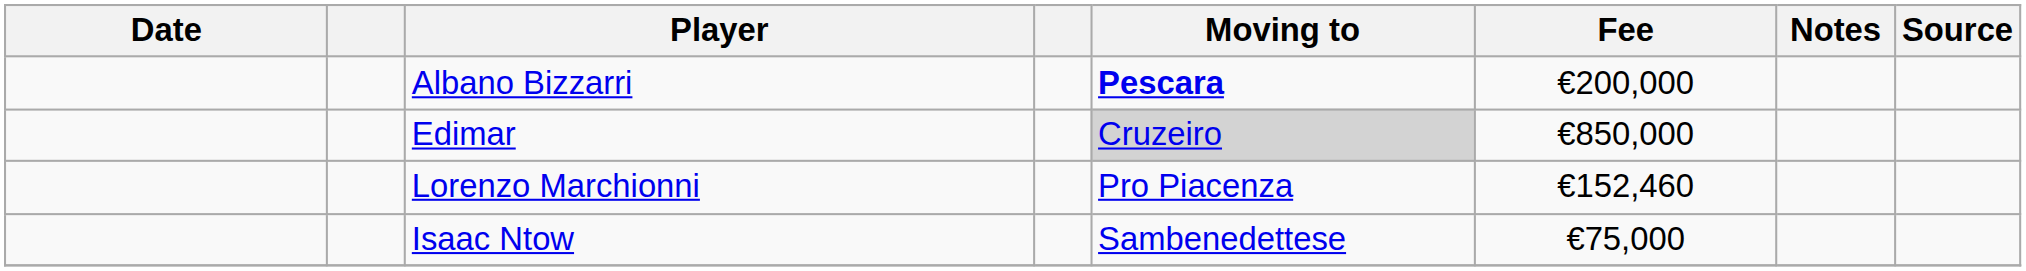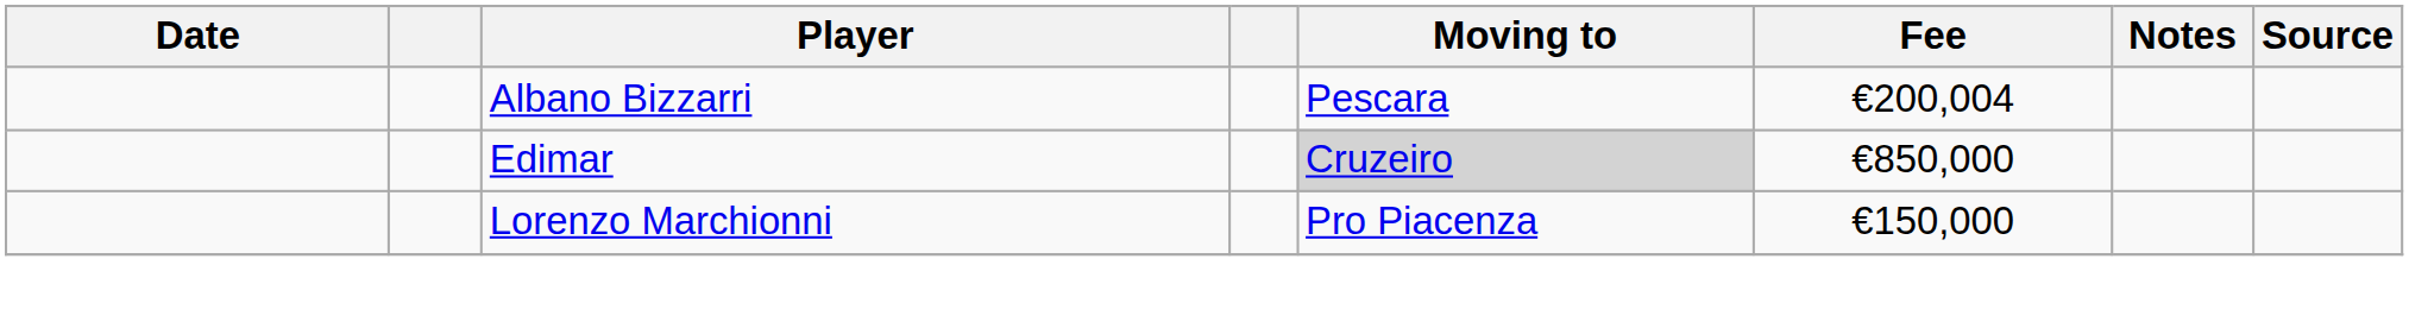 <table class="wikitable sortable">
 <tr>
 <th style="width:150px;">Date</th>
 <th style="width:30px;"></th>
 <th style="width:300px;">Player</th>
 <th style="width:20px;"></th>
 <th style="width:180px;">Moving to</th>
 <th style="width:140px;" class="unsortable">Fee</th>
 <th style="width:50px;" class="unsortable">Notes</th>
 <th style="width:10px;">Source</th>
 </tr>
 <tr>
 <td></td>
 <td align=center></td>
 <td> <a href='#'>Albano Bizzarri</a></td>
 <td align=center></td>
-<td><strong> <a href='#'>Pescara</a></strong></td>
-<td align=center>€200,000</td>
+<td> <a href='#'>Pescara</a></td>
+<td align=center>€200,004</td>
 <td align=center></td>
 <td></td>
 </tr>
 <tr>
 <td></td>
 <td align=center></td>
 <td> <a href='#'>Edimar</a></td>
 <td align=center></td>
 <td style="background: lightgrey;"> <a href='#'>Cruzeiro</a></td>
 <td align=center>€850,000</td>
 <td align=center></td>
 <td></td>
 </tr>
 <tr>
 <td></td>
 <td align=center></td>
 <td> <a href='#'>Lorenzo Marchionni</a></td>
 <td align=center></td>
 <td> <a href='#'>Pro Piacenza</a></td>
-<td align=center>€152,460</td>
-<td align=center></td>
-<td></td>
-</tr>
-<tr>
-<td></td>
-<td align=center></td>
-<td> <a href='#'>Isaac Ntow</a></td>
-<td align=center></td>
-<td> <a href='#'>Sambenedettese</a></td>
-<td align=center>€75,000</td>
+<td align=center>€150,000</td>
 <td align=center></td>
 <td></td>
 </tr>
 <tr>
 </tr>
 </table>
